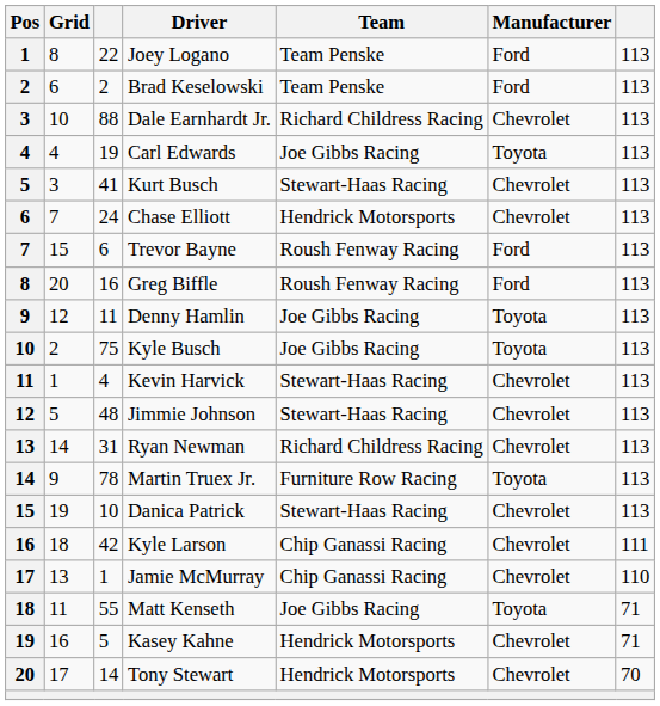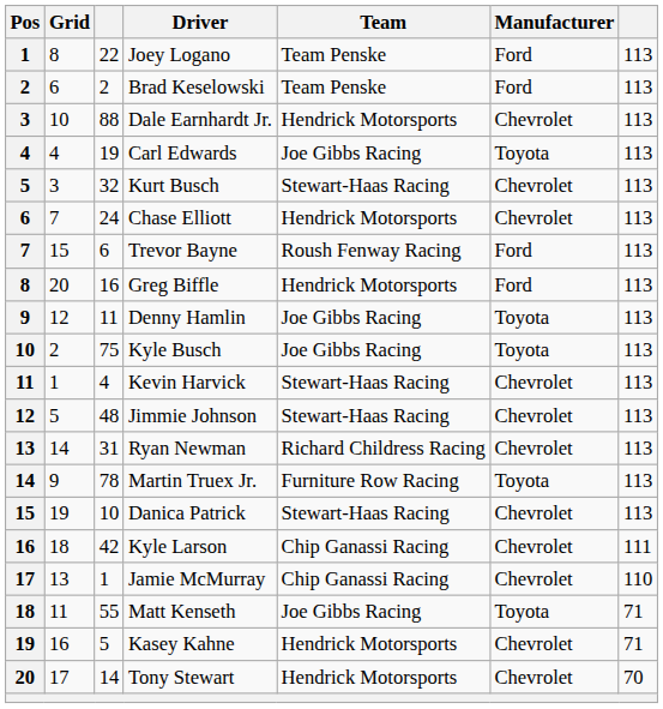 <table class="wikitable" style="font-size:95%">
 <tr>
 <th>Pos</th>
 <th>Grid</th>
 <th></th>
 <th>Driver</th>
 <th>Team</th>
 <th>Manufacturer</th>
 <th></th>
 </tr>
 <tr>
 <th>1</th>
 <td>8</td>
 <td>22</td>
 <td>Joey Logano</td>
 <td>Team Penske</td>
 <td>Ford</td>
 <td>113</td>
 </tr>
 <tr>
 <th>2</th>
 <td>6</td>
 <td>2</td>
 <td>Brad Keselowski</td>
 <td>Team Penske</td>
 <td>Ford</td>
 <td>113</td>
 </tr>
 <tr>
 <th>3</th>
 <td>10</td>
 <td>88</td>
 <td>Dale Earnhardt Jr.</td>
-<td>Richard Childress Racing</td>
+<td>Hendrick Motorsports</td>
 <td>Chevrolet</td>
 <td>113</td>
 </tr>
 <tr>
 <th>4</th>
 <td>4</td>
 <td>19</td>
 <td>Carl Edwards</td>
 <td>Joe Gibbs Racing</td>
 <td>Toyota</td>
 <td>113</td>
 </tr>
 <tr>
 <th>5</th>
 <td>3</td>
-<td>41</td>
+<td>32</td>
 <td>Kurt Busch</td>
 <td>Stewart-Haas Racing</td>
 <td>Chevrolet</td>
 <td>113</td>
 </tr>
 <tr>
 <th>6</th>
 <td>7</td>
 <td>24</td>
 <td>Chase Elliott</td>
 <td>Hendrick Motorsports</td>
 <td>Chevrolet</td>
 <td>113</td>
 </tr>
 <tr>
 <th>7</th>
 <td>15</td>
 <td>6</td>
 <td>Trevor Bayne</td>
 <td>Roush Fenway Racing</td>
 <td>Ford</td>
 <td>113</td>
 </tr>
 <tr>
 <th>8</th>
 <td>20</td>
 <td>16</td>
 <td>Greg Biffle</td>
-<td>Roush Fenway Racing</td>
+<td>Hendrick Motorsports</td>
 <td>Ford</td>
 <td>113</td>
 </tr>
 <tr>
 <th>9</th>
 <td>12</td>
 <td>11</td>
 <td>Denny Hamlin</td>
 <td>Joe Gibbs Racing</td>
 <td>Toyota</td>
 <td>113</td>
 </tr>
 <tr>
 <th>10</th>
 <td>2</td>
 <td>75</td>
 <td>Kyle Busch</td>
 <td>Joe Gibbs Racing</td>
 <td>Toyota</td>
 <td>113</td>
 </tr>
 <tr>
 <th>11</th>
 <td>1</td>
 <td>4</td>
 <td>Kevin Harvick</td>
 <td>Stewart-Haas Racing</td>
 <td>Chevrolet</td>
 <td>113</td>
 </tr>
 <tr>
 <th>12</th>
 <td>5</td>
 <td>48</td>
 <td>Jimmie Johnson</td>
 <td>Stewart-Haas Racing</td>
 <td>Chevrolet</td>
 <td>113</td>
 </tr>
 <tr>
 <th>13</th>
 <td>14</td>
 <td>31</td>
 <td>Ryan Newman</td>
 <td>Richard Childress Racing</td>
 <td>Chevrolet</td>
 <td>113</td>
 </tr>
 <tr>
 <th>14</th>
 <td>9</td>
 <td>78</td>
 <td>Martin Truex Jr.</td>
 <td>Furniture Row Racing</td>
 <td>Toyota</td>
 <td>113</td>
 </tr>
 <tr>
 <th>15</th>
 <td>19</td>
 <td>10</td>
 <td>Danica Patrick</td>
 <td>Stewart-Haas Racing</td>
 <td>Chevrolet</td>
 <td>113</td>
 </tr>
 <tr>
 <th>16</th>
 <td>18</td>
 <td>42</td>
 <td>Kyle Larson</td>
 <td>Chip Ganassi Racing</td>
 <td>Chevrolet</td>
 <td>111</td>
 </tr>
 <tr>
 <th>17</th>
 <td>13</td>
 <td>1</td>
 <td>Jamie McMurray</td>
 <td>Chip Ganassi Racing</td>
 <td>Chevrolet</td>
 <td>110</td>
 </tr>
 <tr>
 <th>18</th>
 <td>11</td>
 <td>55</td>
 <td>Matt Kenseth</td>
 <td>Joe Gibbs Racing</td>
 <td>Toyota</td>
 <td>71</td>
 </tr>
 <tr>
 <th>19</th>
 <td>16</td>
 <td>5</td>
 <td>Kasey Kahne</td>
 <td>Hendrick Motorsports</td>
 <td>Chevrolet</td>
 <td>71</td>
 </tr>
 <tr>
 <th>20</th>
 <td>17</td>
 <td>14</td>
 <td>Tony Stewart</td>
 <td>Hendrick Motorsports</td>
 <td>Chevrolet</td>
 <td>70</td>
 </tr>
 <tr>
 <th colspan="7"></th>
 </tr>
 </table>
